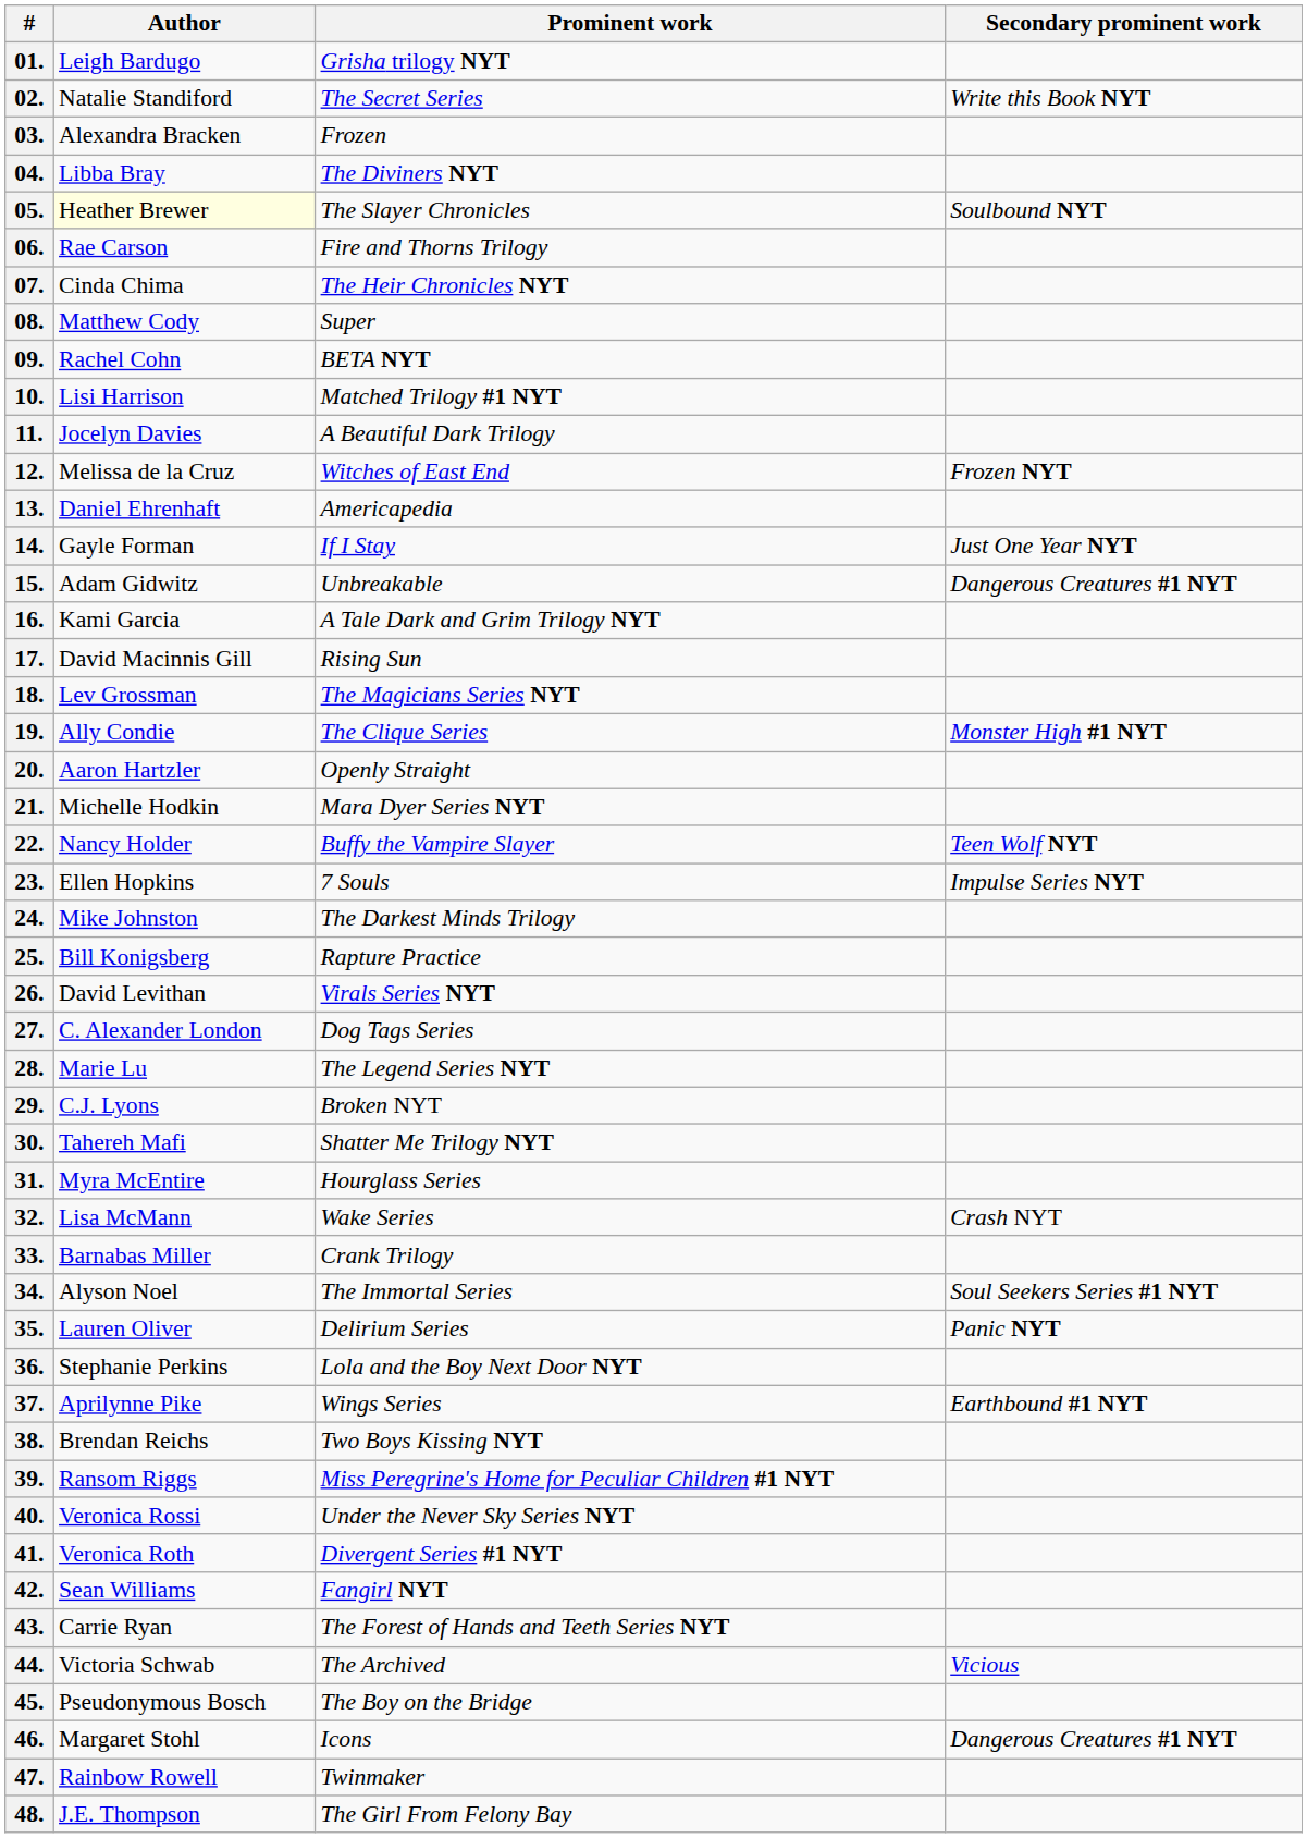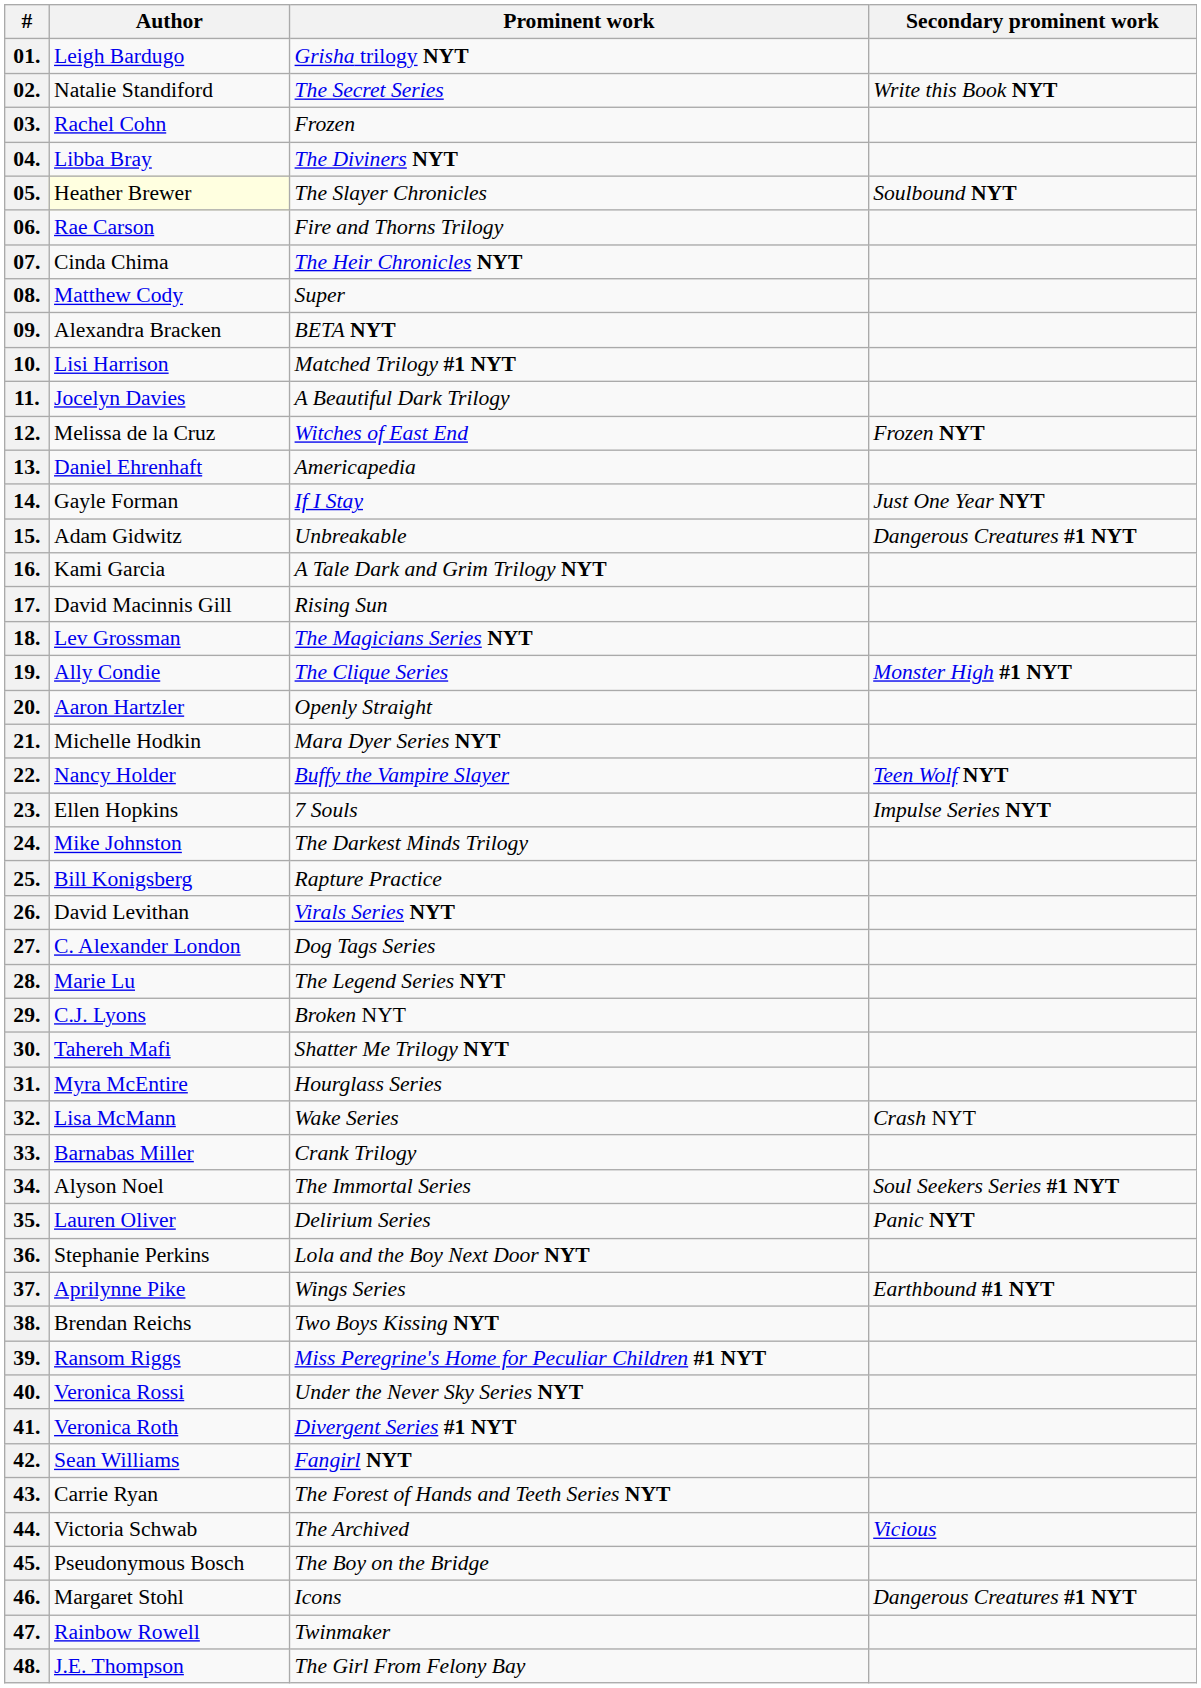 <table class="sortable wikitable" style="text-align:left; width:100%; font-size:100%">
 <tr>
 <th><span>#</span></th>
 <th class="unsortable">Author</th>
 <th>Prominent work</th>
 <th>Secondary prominent work</th>
 </tr>
 <tr>
 <th>01.</th>
 <td><a href='#'>Leigh Bardugo</a></td>
 <td><a href='#'><em>Grisha</em> trilogy</a> <strong>NYT</strong></td>
 <td></td>
 </tr>
 <tr>
 <th>02.</th>
 <td>Natalie Standiford</td>
 <td><em><a href='#'>The Secret Series</a></em></td>
 <td><em>Write this Book</em> <strong>NYT</strong></td>
 </tr>
 <tr>
 <th>03.</th>
-<td>Alexandra Bracken</td>
+<td><a href='#'>Rachel Cohn</a></td>
 <td><em>Frozen</em></td>
 <td></td>
 </tr>
 <tr>
 <th>04.</th>
 <td><a href='#'>Libba Bray</a></td>
 <td><em><a href='#'>The Diviners</a></em> <strong>NYT</strong></td>
 <td></td>
 </tr>
 <tr>
 <th>05.</th>
 <td style="background: lightyellow;">Heather Brewer</td>
 <td><em>The Slayer Chronicles</em></td>
 <td><em>Soulbound</em> <strong>NYT</strong></td>
 </tr>
 <tr>
 <th>06.</th>
 <td><a href='#'>Rae Carson</a></td>
 <td><em>Fire and Thorns Trilogy</em></td>
 <td></td>
 </tr>
 <tr>
 <th>07.</th>
 <td>Cinda Chima</td>
 <td><em><a href='#'>The Heir Chronicles</a></em> <strong>NYT</strong></td>
 <td></td>
 </tr>
 <tr>
 <th>08.</th>
 <td><a href='#'>Matthew Cody</a></td>
 <td><em>Super</em></td>
 <td></td>
 </tr>
 <tr>
 <th>09.</th>
-<td><a href='#'>Rachel Cohn</a></td>
+<td>Alexandra Bracken</td>
 <td><em>BETA</em> <strong>NYT</strong></td>
 <td></td>
 </tr>
 <tr>
 <th>10.</th>
 <td><a href='#'>Lisi Harrison</a></td>
 <td><em>Matched Trilogy</em> <strong>#1 NYT</strong></td>
 <td></td>
 </tr>
 <tr>
 <th>11.</th>
 <td><a href='#'>Jocelyn Davies</a></td>
 <td><em>A Beautiful Dark Trilogy</em></td>
 <td></td>
 </tr>
 <tr>
 <th>12.</th>
 <td>Melissa de la Cruz</td>
 <td><em><a href='#'>Witches of East End</a></em></td>
 <td><em>Frozen</em> <strong>NYT</strong></td>
 </tr>
 <tr>
 <th>13.</th>
 <td><a href='#'>Daniel Ehrenhaft</a></td>
 <td><em>Americapedia</em></td>
 <td></td>
 </tr>
 <tr>
 <th>14.</th>
 <td>Gayle Forman</td>
 <td><em><a href='#'>If I Stay</a></em></td>
 <td><em>Just One Year</em> <strong>NYT</strong></td>
 </tr>
 <tr>
 <th>15.</th>
 <td>Adam Gidwitz</td>
 <td><em>Unbreakable</em></td>
 <td><em>Dangerous Creatures</em> <strong>#1 NYT</strong></td>
 </tr>
 <tr>
 <th>16.</th>
 <td>Kami Garcia</td>
 <td><em>A Tale Dark and Grim Trilogy</em> <strong>NYT</strong></td>
 <td></td>
 </tr>
 <tr>
 <th>17.</th>
 <td>David Macinnis Gill</td>
 <td><em>Rising Sun</em></td>
 <td></td>
 </tr>
 <tr>
 <th>18.</th>
 <td><a href='#'>Lev Grossman</a></td>
 <td><em><a href='#'>The Magicians Series</a></em> <strong>NYT</strong></td>
 <td></td>
 </tr>
 <tr>
 <th>19.</th>
 <td><a href='#'>Ally Condie</a></td>
 <td><em><a href='#'>The Clique Series</a></em></td>
 <td><em><a href='#'>Monster High</a></em> <strong>#1 NYT</strong></td>
 </tr>
 <tr>
 <th>20.</th>
 <td><a href='#'>Aaron Hartzler</a></td>
 <td><em>Openly Straight</em></td>
 <td></td>
 </tr>
 <tr>
 <th>21.</th>
 <td>Michelle Hodkin</td>
 <td><em>Mara Dyer Series</em> <strong>NYT</strong></td>
 <td></td>
 </tr>
 <tr>
 <th>22.</th>
 <td><a href='#'>Nancy Holder</a></td>
 <td><em><a href='#'>Buffy the Vampire Slayer</a></em></td>
 <td><em><a href='#'>Teen Wolf</a></em> <strong>NYT</strong></td>
 </tr>
 <tr>
 <th>23.</th>
 <td>Ellen Hopkins</td>
 <td><em>7 Souls</em></td>
 <td><em>Impulse Series</em> <strong>NYT</strong></td>
 </tr>
 <tr>
 <th>24.</th>
 <td><a href='#'>Mike Johnston</a></td>
 <td><em>The Darkest Minds Trilogy</em></td>
 <td></td>
 </tr>
 <tr>
 <th>25.</th>
 <td><a href='#'>Bill Konigsberg</a></td>
 <td><em>Rapture Practice</em></td>
 <td></td>
 </tr>
 <tr>
 <th>26.</th>
 <td>David Levithan</td>
 <td><em><a href='#'>Virals Series</a></em> <strong>NYT</strong></td>
 <td></td>
 </tr>
 <tr>
 <th>27.</th>
 <td><a href='#'>C. Alexander London</a></td>
 <td><em>Dog Tags Series</em></td>
 <td></td>
 </tr>
 <tr>
 <th>28.</th>
 <td><a href='#'>Marie Lu</a></td>
 <td><em>The Legend Series</em> <strong>NYT</strong></td>
 <td></td>
 </tr>
 <tr>
 <th>29.</th>
 <td><a href='#'>C.J. Lyons</a></td>
 <td><em>Broken</em> NYT</td>
 <td></td>
 </tr>
 <tr>
 <th>30.</th>
 <td><a href='#'>Tahereh Mafi</a></td>
 <td><em>Shatter Me Trilogy</em> <strong>NYT</strong></td>
 <td></td>
 </tr>
 <tr>
 <th>31.</th>
 <td><a href='#'>Myra McEntire</a></td>
 <td><em>Hourglass Series</em></td>
 <td></td>
 </tr>
 <tr>
 <th>32.</th>
 <td><a href='#'>Lisa McMann</a></td>
 <td><em>Wake Series</em></td>
 <td><em>Crash</em> NYT</td>
 </tr>
 <tr>
 <th>33.</th>
 <td><a href='#'>Barnabas Miller</a></td>
 <td><em>Crank Trilogy</em></td>
 <td></td>
 </tr>
 <tr>
 <th>34.</th>
 <td>Alyson Noel</td>
 <td><em>The Immortal Series</em></td>
 <td><em>Soul Seekers Series</em> <strong>#1 NYT</strong></td>
 </tr>
 <tr>
 <th>35.</th>
 <td><a href='#'>Lauren Oliver</a></td>
 <td><em>Delirium Series</em></td>
 <td><em>Panic</em> <strong>NYT</strong></td>
 </tr>
 <tr>
 <th>36.</th>
 <td>Stephanie Perkins</td>
 <td><em>Lola and the Boy Next Door</em> <strong>NYT</strong></td>
 <td></td>
 </tr>
 <tr>
 <th>37.</th>
 <td><a href='#'>Aprilynne Pike</a></td>
 <td><em>Wings Series</em></td>
 <td><em>Earthbound</em> <strong>#1 NYT</strong></td>
 </tr>
 <tr>
 <th>38.</th>
 <td>Brendan Reichs</td>
 <td><em>Two Boys Kissing</em> <strong>NYT</strong></td>
 <td></td>
 </tr>
 <tr>
 <th>39.</th>
 <td><a href='#'>Ransom Riggs</a></td>
 <td><em><a href='#'>Miss Peregrine's Home for Peculiar Children</a></em> <strong>#1 NYT</strong></td>
 <td></td>
 </tr>
 <tr>
 <th>40.</th>
 <td><a href='#'>Veronica Rossi</a></td>
 <td><em>Under the Never Sky Series</em> <strong>NYT</strong></td>
 <td></td>
 </tr>
 <tr>
 <th>41.</th>
 <td><a href='#'>Veronica Roth</a></td>
 <td><em><a href='#'>Divergent Series</a></em> <strong>#1 NYT</strong></td>
 <td></td>
 </tr>
 <tr>
 <th>42.</th>
 <td><a href='#'>Sean Williams</a></td>
 <td><em><a href='#'>Fangirl</a></em> <strong>NYT</strong></td>
 <td></td>
 </tr>
 <tr>
 <th>43.</th>
 <td>Carrie Ryan</td>
 <td><em>The Forest of Hands and Teeth Series</em> <strong>NYT</strong></td>
 <td></td>
 </tr>
 <tr>
 <th>44.</th>
 <td>Victoria Schwab</td>
 <td><em>The Archived</em></td>
 <td><em><a href='#'>Vicious</a></em></td>
 </tr>
 <tr>
 <th>45.</th>
 <td>Pseudonymous Bosch</td>
 <td><em>The Boy on the Bridge</em></td>
 <td></td>
 </tr>
 <tr>
 <th>46.</th>
 <td>Margaret Stohl</td>
 <td><em>Icons</em></td>
 <td><em>Dangerous Creatures</em> <strong>#1 NYT</strong></td>
 </tr>
 <tr>
 <th>47.</th>
 <td><a href='#'>Rainbow Rowell</a></td>
 <td><em>Twinmaker</em></td>
 <td></td>
 </tr>
 <tr>
 <th>48.</th>
 <td><a href='#'>J.E. Thompson</a></td>
 <td><em>The Girl From Felony Bay</em></td>
 <td></td>
 </tr>
 </table>
